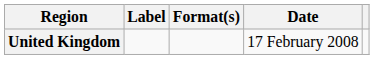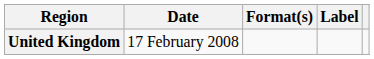 <table class="wikitable plainrowheaders">
 <tr>
 <th scope="col">Region</th>
+<th scope="col">Date</th>
+<th scope="col">Format(s)</th>
 <th scope="col">Label</th>
-<th scope="col">Format(s)</th>
-<th scope="col">Date</th>
 <th scope="col"></th>
 </tr>
 <tr>
 <th scope="row">United Kingdom</th>
+<td>17 February 2008</td>
 <td></td>
 <td></td>
-<td>17 February 2008</td>
 <td></td>
 </tr>
 </table>
